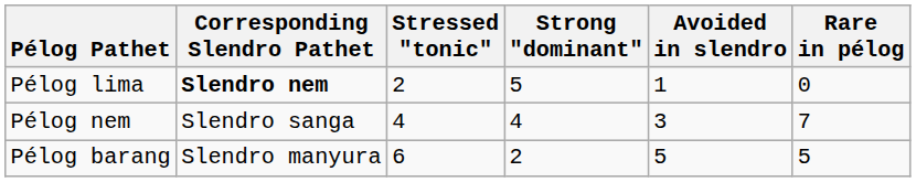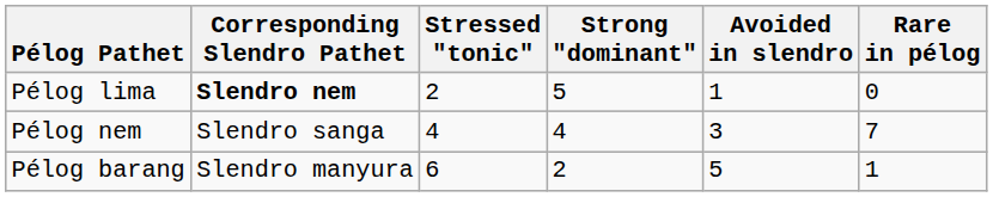 <table class="wikitable">
 <tr valign=bottom>
 <th>Pélog Pathet<br></th>
 <th>Corresponding<br>Slendro Pathet</th>
 <th>Stressed<br>"tonic"</th>
 <th>Strong<br>"dominant"</th>
 <th>Avoided<br>in slendro</th>
 <th>Rare<br>in pélog</th>
 </tr>
 <tr>
 <td>Pélog lima</td>
 <td><strong>Slendro nem</strong></td>
 <td>2</td>
 <td>5</td>
 <td>1</td>
 <td>0</td>
 </tr>
 <tr>
 <td>Pélog nem</td>
 <td>Slendro sanga</td>
 <td>4</td>
 <td>4</td>
 <td>3</td>
 <td>7</td>
 </tr>
 <tr>
 <td>Pélog barang</td>
 <td>Slendro manyura</td>
 <td>6</td>
 <td>2</td>
 <td>5</td>
-<td>5</td>
+<td>1</td>
 </tr>
 </table>
